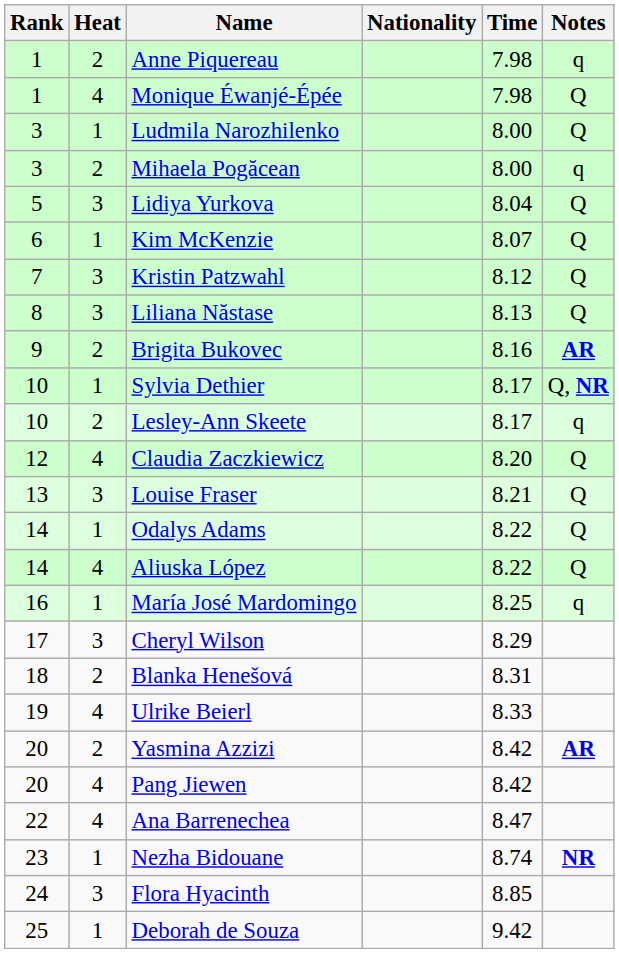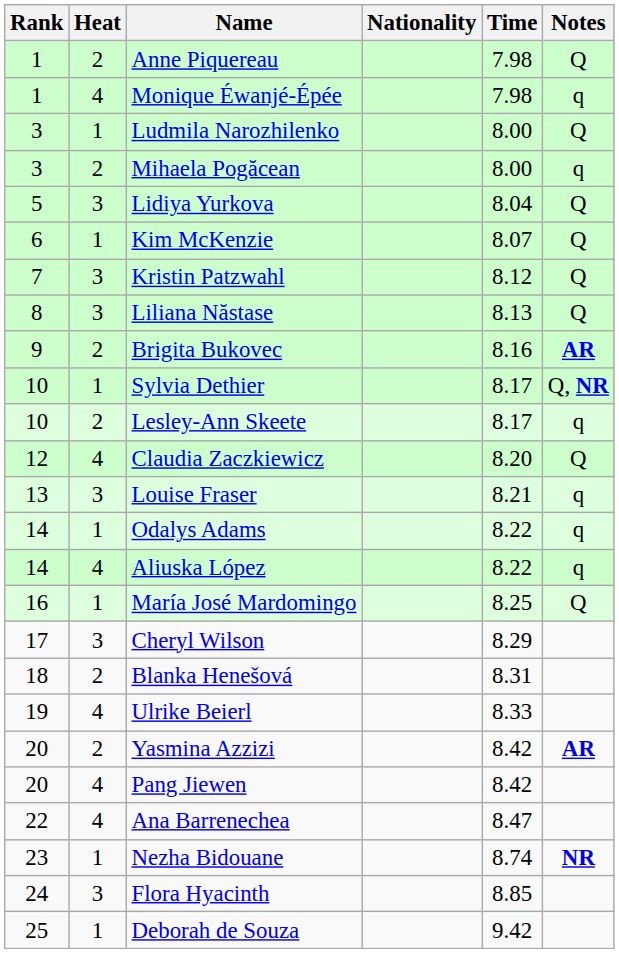 <table class="wikitable sortable" style="text-align:center">
 <tr>
 <th>Rank</th>
 <th>Heat</th>
 <th>Name</th>
 <th>Nationality</th>
 <th>Time</th>
 <th>Notes</th>
 </tr>
 <tr bgcolor=ccffcc>
 <td>1</td>
 <td>2</td>
 <td align="left"><a href='#'>Anne Piquereau</a></td>
 <td align=left></td>
 <td>7.98</td>
-<td>q</td>
+<td>Q</td>
 </tr>
 <tr bgcolor=ccffcc>
 <td>1</td>
 <td>4</td>
 <td align="left"><a href='#'>Monique Éwanjé-Épée</a></td>
 <td align=left></td>
 <td>7.98</td>
-<td>Q</td>
+<td>q</td>
 </tr>
 <tr bgcolor=ccffcc>
 <td>3</td>
 <td>1</td>
 <td align="left"><a href='#'>Ludmila Narozhilenko</a></td>
 <td align=left></td>
 <td>8.00</td>
 <td>Q</td>
 </tr>
 <tr bgcolor=ccffcc>
 <td>3</td>
 <td>2</td>
 <td align="left"><a href='#'>Mihaela Pogăcean</a></td>
 <td align=left></td>
 <td>8.00</td>
 <td>q</td>
 </tr>
 <tr bgcolor=ccffcc>
 <td>5</td>
 <td>3</td>
 <td align="left"><a href='#'>Lidiya Yurkova</a></td>
 <td align=left></td>
 <td>8.04</td>
 <td>Q</td>
 </tr>
 <tr bgcolor=ccffcc>
 <td>6</td>
 <td>1</td>
 <td align="left"><a href='#'>Kim McKenzie</a></td>
 <td align=left></td>
 <td>8.07</td>
 <td>Q</td>
 </tr>
 <tr bgcolor=ccffcc>
 <td>7</td>
 <td>3</td>
 <td align="left"><a href='#'>Kristin Patzwahl</a></td>
 <td align=left></td>
 <td>8.12</td>
 <td>Q</td>
 </tr>
 <tr bgcolor=ccffcc>
 <td>8</td>
 <td>3</td>
 <td align="left"><a href='#'>Liliana Năstase</a></td>
 <td align=left></td>
 <td>8.13</td>
 <td>Q</td>
 </tr>
 <tr bgcolor=ccffcc>
 <td>9</td>
 <td>2</td>
 <td align="left"><a href='#'>Brigita Bukovec</a></td>
 <td align=left></td>
 <td>8.16</td>
 <td><strong><a href='#'>AR</a></strong></td>
 </tr>
 <tr bgcolor=ccffcc>
 <td>10</td>
 <td>1</td>
 <td align="left"><a href='#'>Sylvia Dethier</a></td>
 <td align=left></td>
 <td>8.17</td>
 <td>Q, <strong><a href='#'>NR</a></strong></td>
 </tr>
 <tr bgcolor=ddffdd>
 <td>10</td>
 <td>2</td>
 <td align="left"><a href='#'>Lesley-Ann Skeete</a></td>
 <td align=left></td>
 <td>8.17</td>
 <td>q</td>
 </tr>
 <tr bgcolor=ccffcc>
 <td>12</td>
 <td>4</td>
 <td align="left"><a href='#'>Claudia Zaczkiewicz</a></td>
 <td align=left></td>
 <td>8.20</td>
 <td>Q</td>
 </tr>
 <tr bgcolor=ddffdd>
 <td>13</td>
 <td>3</td>
 <td align="left"><a href='#'>Louise Fraser</a></td>
 <td align=left></td>
 <td>8.21</td>
-<td>Q</td>
+<td>q</td>
 </tr>
 <tr bgcolor=ddffdd>
 <td>14</td>
 <td>1</td>
 <td align="left"><a href='#'>Odalys Adams</a></td>
 <td align=left></td>
 <td>8.22</td>
-<td>Q</td>
+<td>q</td>
 </tr>
 <tr bgcolor=ccffcc>
 <td>14</td>
 <td>4</td>
 <td align="left"><a href='#'>Aliuska López</a></td>
 <td align=left></td>
 <td>8.22</td>
-<td>Q</td>
+<td>q</td>
 </tr>
 <tr bgcolor=ddffdd>
 <td>16</td>
 <td>1</td>
 <td align="left"><a href='#'>María José Mardomingo</a></td>
 <td align=left></td>
 <td>8.25</td>
-<td>q</td>
+<td>Q</td>
 </tr>
 <tr>
 <td>17</td>
 <td>3</td>
 <td align="left"><a href='#'>Cheryl Wilson</a></td>
 <td align=left></td>
 <td>8.29</td>
 <td></td>
 </tr>
 <tr>
 <td>18</td>
 <td>2</td>
 <td align="left"><a href='#'>Blanka Henešová</a></td>
 <td align=left></td>
 <td>8.31</td>
 <td></td>
 </tr>
 <tr>
 <td>19</td>
 <td>4</td>
 <td align="left"><a href='#'>Ulrike Beierl</a></td>
 <td align=left></td>
 <td>8.33</td>
 <td></td>
 </tr>
 <tr>
 <td>20</td>
 <td>2</td>
 <td align="left"><a href='#'>Yasmina Azzizi</a></td>
 <td align=left></td>
 <td>8.42</td>
 <td><strong><a href='#'>AR</a></strong></td>
 </tr>
 <tr>
 <td>20</td>
 <td>4</td>
 <td align="left"><a href='#'>Pang Jiewen</a></td>
 <td align=left></td>
 <td>8.42</td>
 <td></td>
 </tr>
 <tr>
 <td>22</td>
 <td>4</td>
 <td align="left"><a href='#'>Ana Barrenechea</a></td>
 <td align=left></td>
 <td>8.47</td>
 <td></td>
 </tr>
 <tr>
 <td>23</td>
 <td>1</td>
 <td align="left"><a href='#'>Nezha Bidouane</a></td>
 <td align=left></td>
 <td>8.74</td>
 <td><strong><a href='#'>NR</a></strong></td>
 </tr>
 <tr>
 <td>24</td>
 <td>3</td>
 <td align="left"><a href='#'>Flora Hyacinth</a></td>
 <td align=left></td>
 <td>8.85</td>
 <td></td>
 </tr>
 <tr>
 <td>25</td>
 <td>1</td>
 <td align="left"><a href='#'>Deborah de Souza</a></td>
 <td align=left></td>
 <td>9.42</td>
 <td></td>
 </tr>
 </table>
